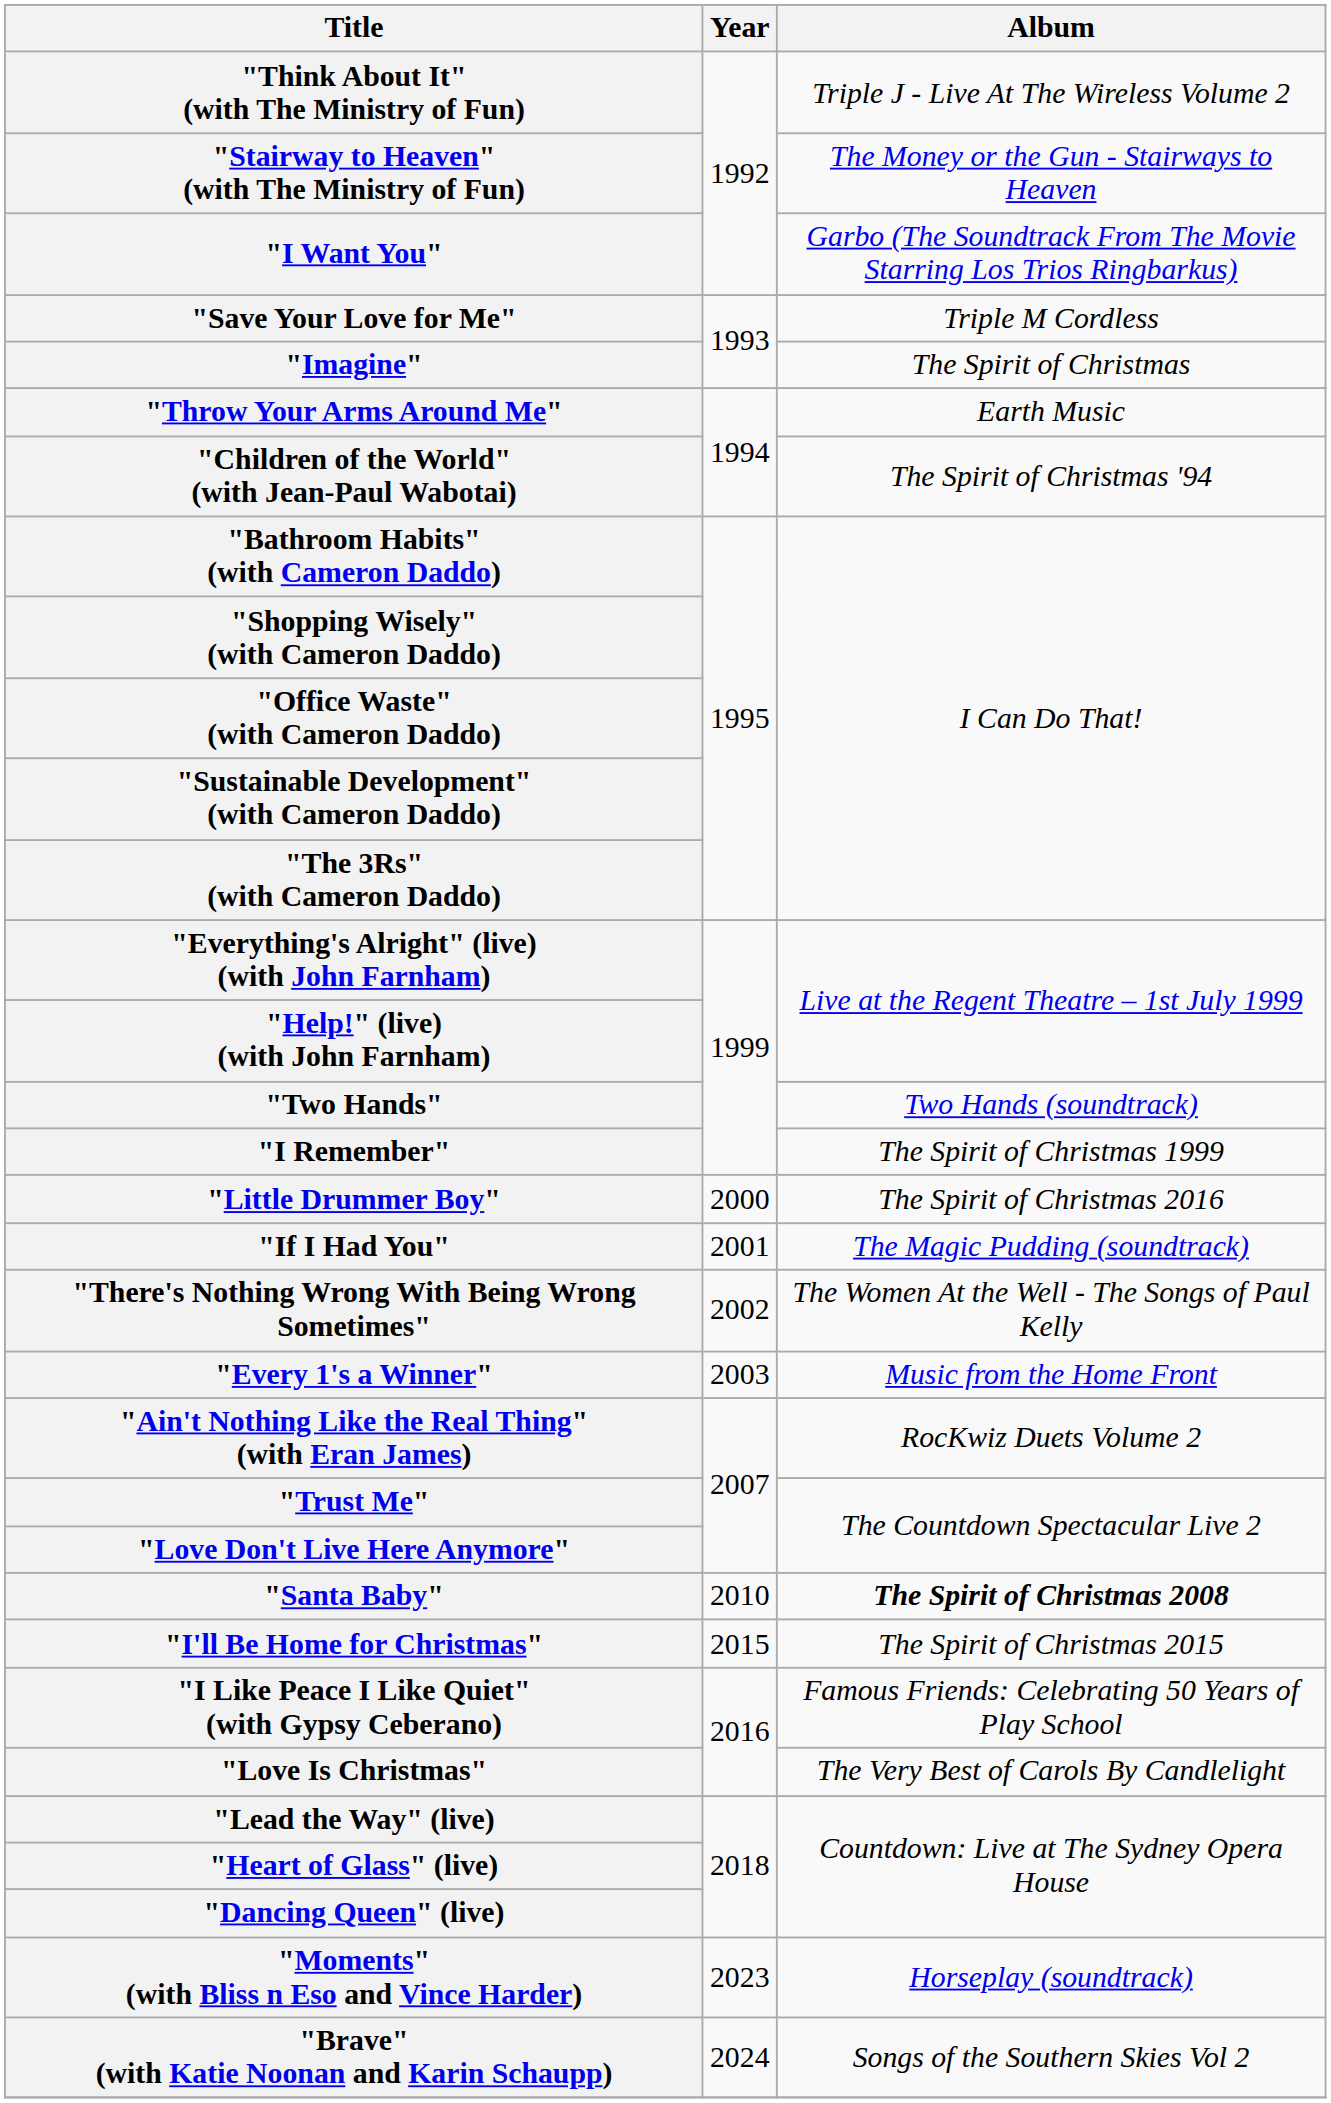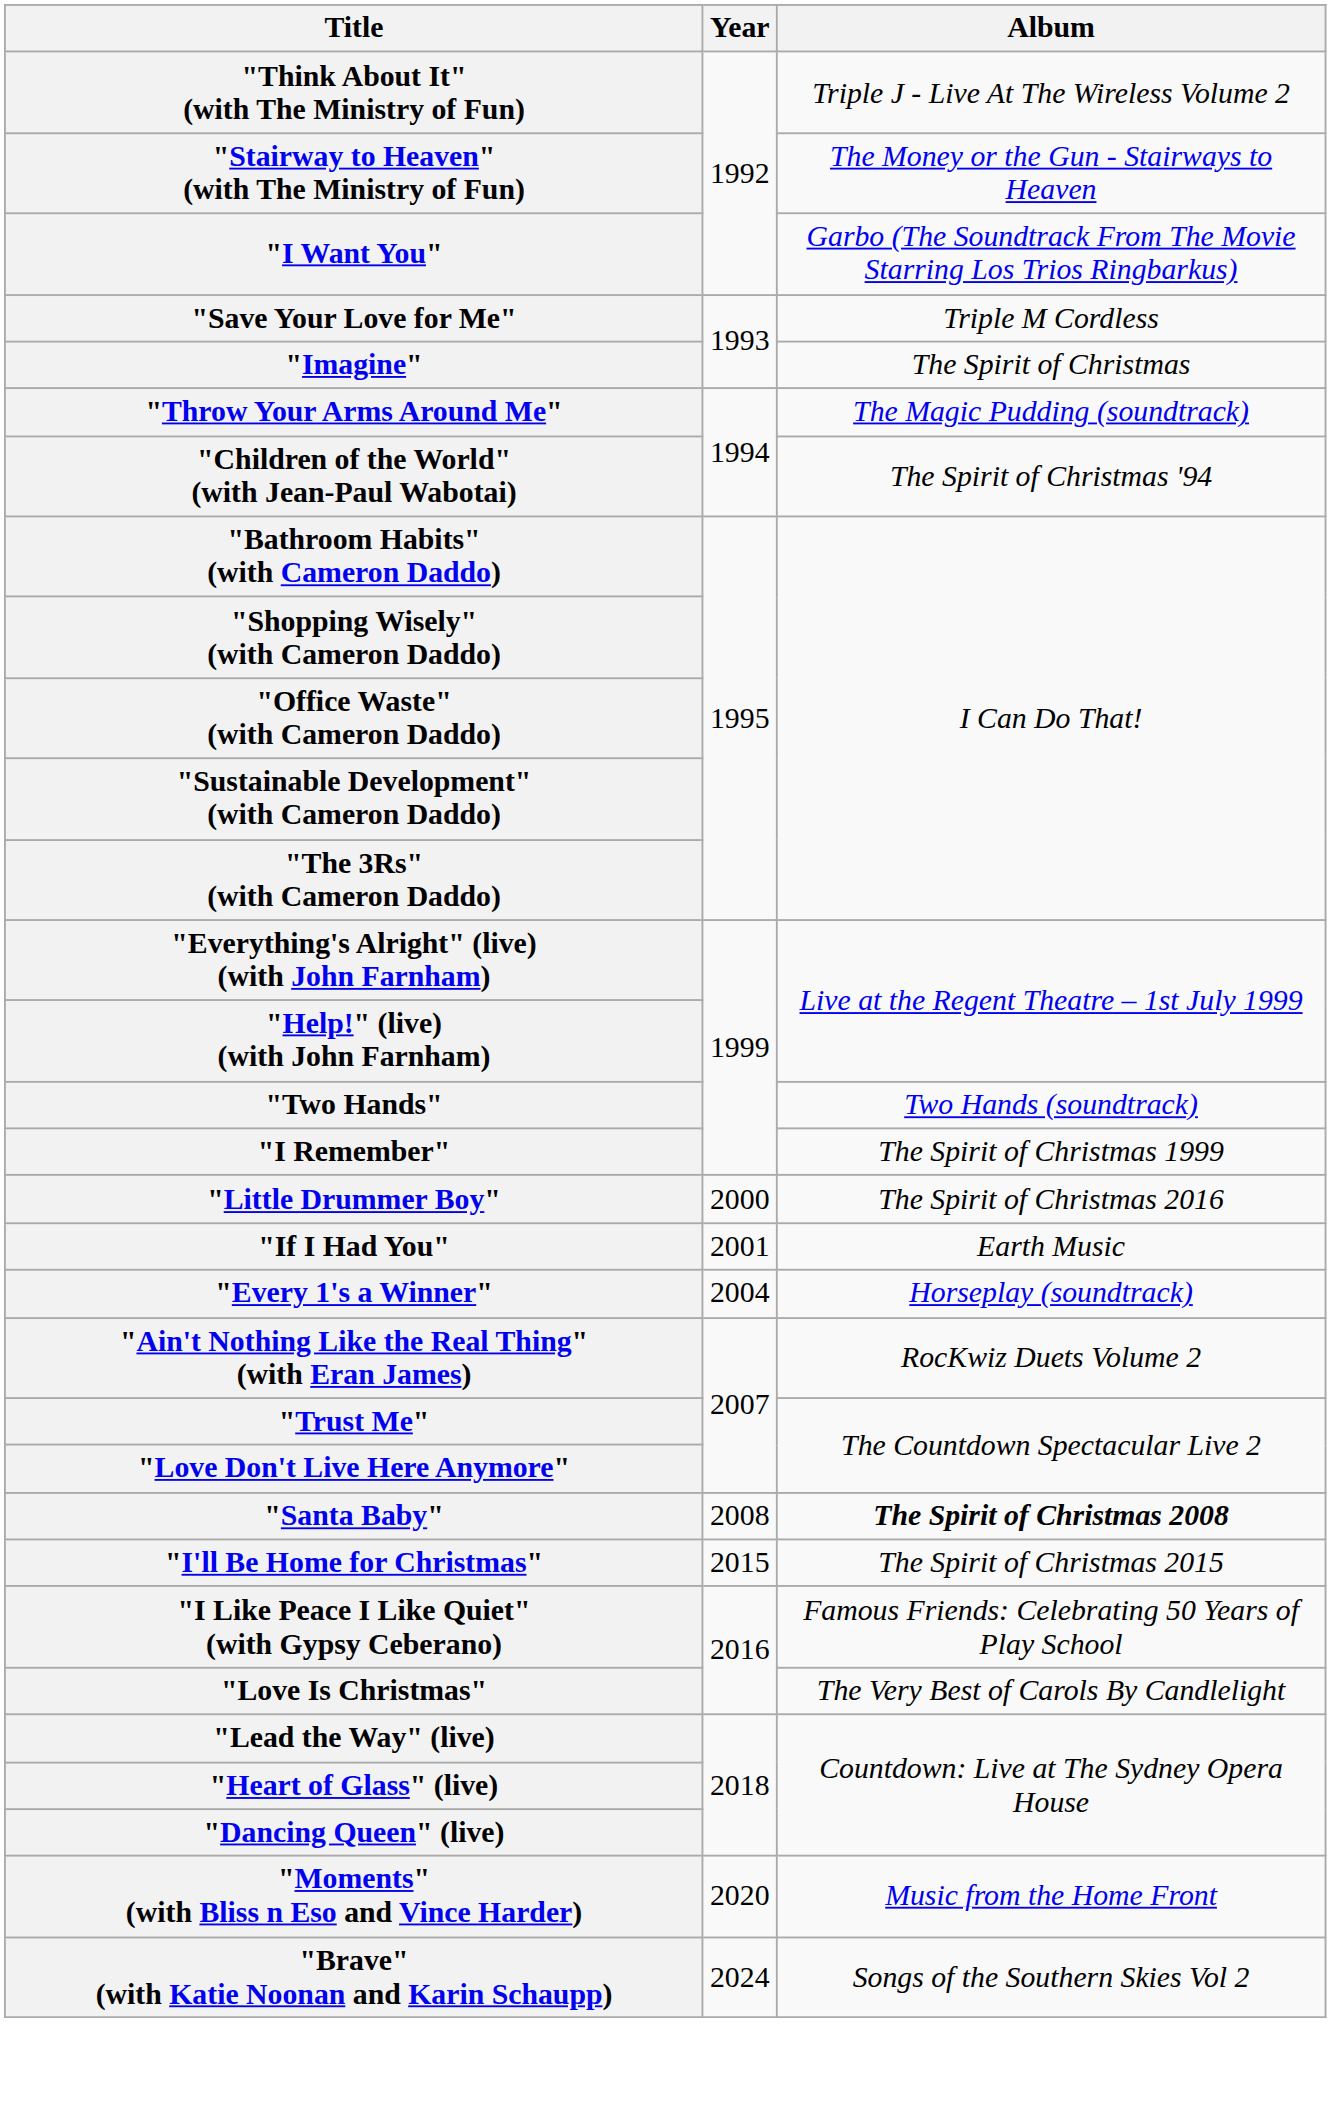 <table class="wikitable plainrowheaders" style="text-align:center;" border="1">
 <tr>
 <th scope="col" style="width:23em;">Title</th>
 <th scope="col" style="width:1em;">Year</th>
 <th scope="col" style="width:18em;">Album</th>
 </tr>
 <tr>
 <th scope="row">"Think About It" <br> (with The Ministry of Fun)</th>
 <td rowspan="3">1992</td>
 <td><em>Triple J - Live At The Wireless Volume 2</em></td>
 </tr>
 <tr>
 <th scope="row">"<a href='#'>Stairway to Heaven</a>" <br> (with The Ministry of Fun)</th>
 <td><em><a href='#'>The Money or the Gun - Stairways to Heaven</a></em></td>
 </tr>
 <tr>
 <th scope="row">"<a href='#'>I Want You</a>"</th>
 <td><em><a href='#'>Garbo (The Soundtrack From The Movie Starring Los Trios Ringbarkus)</a></em></td>
 </tr>
 <tr>
 <th scope="row">"Save Your Love for Me"</th>
 <td rowspan="2">1993</td>
 <td><em>Triple M Cordless</em></td>
 </tr>
 <tr>
 <th scope="row">"<a href='#'>Imagine</a>"</th>
 <td><em>The Spirit of Christmas</em></td>
 </tr>
 <tr>
 <th scope="row">"<a href='#'>Throw Your Arms Around Me</a>"</th>
 <td rowspan="2">1994</td>
-<td><em>Earth Music</em></td>
+<td><em><a href='#'>The Magic Pudding (soundtrack)</a></em></td>
 </tr>
 <tr>
 <th scope="row">"Children of the World" <br> (with Jean-Paul Wabotai)</th>
 <td><em>The Spirit of Christmas '94</em></td>
 </tr>
 <tr>
 <th scope="row">"Bathroom Habits" <br>(with <a href='#'>Cameron Daddo</a>)</th>
 <td rowspan="5">1995</td>
 <td rowspan="5"><em>I Can Do That!</em></td>
 </tr>
 <tr>
 <th scope="row">"Shopping Wisely" <br>(with Cameron Daddo)</th>
 </tr>
 <tr>
 <th scope="row">"Office Waste" <br>(with Cameron Daddo)</th>
 </tr>
 <tr>
 <th scope="row">"Sustainable Development" <br>(with Cameron Daddo)</th>
 </tr>
 <tr>
 <th scope="row">"The 3Rs" <br>(with Cameron Daddo)</th>
 </tr>
 <tr>
 <th scope="row">"Everything's Alright" (live) <br>(with <a href='#'>John Farnham</a>)</th>
 <td rowspan="4">1999</td>
 <td rowspan="2"><em><a href='#'>Live at the Regent Theatre – 1st July 1999</a></em></td>
 </tr>
 <tr>
 <th scope="row">"<a href='#'>Help!</a>" (live) <br>(with John Farnham)</th>
 </tr>
 <tr>
 <th scope="row">"Two Hands"</th>
 <td><em><a href='#'>Two Hands (soundtrack)</a></em></td>
 </tr>
 <tr>
 <th scope="row">"I Remember"</th>
 <td><em>The Spirit of Christmas 1999</em></td>
 </tr>
 <tr>
 <th scope="row">"<a href='#'>Little Drummer Boy</a>"</th>
 <td>2000</td>
 <td><em>The Spirit of Christmas 2016</em></td>
 </tr>
 <tr>
 <th scope="row">"If I Had You"</th>
 <td>2001</td>
-<td><em><a href='#'>The Magic Pudding (soundtrack)</a></em></td>
-</tr>
-<tr>
-<th scope="row">"There's Nothing Wrong With Being Wrong Sometimes"</th>
-<td>2002</td>
-<td><em>The Women At the Well - The Songs of Paul Kelly</em></td>
+<td><em>Earth Music</em></td>
 </tr>
 <tr>
 <th scope="row">"<a href='#'>Every 1's a Winner</a>"</th>
-<td>2003</td>
-<td><em><a href='#'>Music from the Home Front</a></em></td>
+<td>2004</td>
+<td><em><a href='#'>Horseplay (soundtrack)</a></em></td>
 </tr>
 <tr>
 <th scope="row">"<a href='#'>Ain't Nothing Like the Real Thing</a>" <br> (with <a href='#'>Eran James</a>)</th>
 <td rowspan="3">2007</td>
 <td><em>RocKwiz Duets Volume 2</em></td>
 </tr>
 <tr>
 <th scope="row">"<a href='#'>Trust Me</a>"</th>
 <td rowspan="2"><em>The Countdown Spectacular Live 2</em></td>
 </tr>
 <tr>
 <th scope="row">"<a href='#'>Love Don't Live Here Anymore</a>"</th>
 </tr>
 <tr>
 <th scope="row">"<a href='#'>Santa Baby</a>"</th>
-<td>2010</td>
+<td>2008</td>
 <td><strong><em>The Spirit of Christmas 2008</em></strong></td>
 </tr>
 <tr>
 <th scope="row">"<a href='#'>I'll Be Home for Christmas</a>"</th>
 <td>2015</td>
 <td><em>The Spirit of Christmas 2015</em></td>
 </tr>
 <tr>
 <th scope="row">"I Like Peace I Like Quiet" <br>(with Gypsy Ceberano)</th>
 <td rowspan="2">2016</td>
 <td><em>Famous Friends: Celebrating 50 Years of Play School</em></td>
 </tr>
 <tr>
 <th scope="row">"Love Is Christmas"</th>
 <td><em>The Very Best of Carols By Candlelight</em></td>
 </tr>
 <tr>
 <th scope="row">"Lead the Way" (live)</th>
 <td rowspan="3">2018</td>
 <td rowspan="3"><em>Countdown: Live at The Sydney Opera House</em></td>
 </tr>
 <tr>
 <th scope="row">"<a href='#'>Heart of Glass</a>" (live)</th>
 </tr>
 <tr>
 <th scope="row">"<a href='#'>Dancing Queen</a>" (live)</th>
 </tr>
 <tr>
 <th scope="row">"<a href='#'>Moments</a>" <br>(with <a href='#'>Bliss n Eso</a> and <a href='#'>Vince Harder</a>)</th>
-<td>2023</td>
-<td><em><a href='#'>Horseplay (soundtrack)</a></em></td>
+<td>2020</td>
+<td><em><a href='#'>Music from the Home Front</a></em></td>
 </tr>
 <tr>
 <th scope="row">"Brave" <br>(with <a href='#'>Katie Noonan</a> and <a href='#'>Karin Schaupp</a>)</th>
 <td>2024</td>
 <td><em>Songs of the Southern Skies Vol 2</em></td>
 </tr>
 <tr>
 </tr>
 </table>
